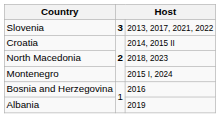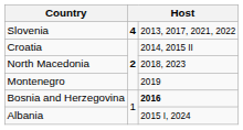 <table class="wikitable">
 <tr>
 <th>Country</th>
 <th colspan="2">Host</th>
 </tr>
 <tr>
 <td><strong></strong> Slovenia</td>
-<td><strong>3</strong></td>
+<td><strong>4</strong></td>
 <td><small>2013, 2017, 2021, 2022</small></td>
 </tr>
 <tr>
 <td> Croatia</td>
 <td rowspan="3"><strong>2</strong></td>
 <td><small>2014, 2015 II</small></td>
 </tr>
 <tr>
 <td><strong></strong> North Macedonia</td>
 <td><small>2018, 2023</small></td>
 </tr>
 <tr>
 <td><strong></strong> Montenegro</td>
-<td><small>2015 I, 2024</small></td>
+<td><small>2019</small></td>
 </tr>
 <tr>
 <td><strong></strong> Bosnia and Herzegovina</td>
 <td rowspan="2">1</td>
-<td><small>2016</small></td>
+<td><strong><small>2016</small></strong></td>
 </tr>
 <tr>
 <td> Albania</td>
-<td><small>2019</small></td>
+<td><small>2015 I, 2024</small></td>
 </tr>
 </table>
